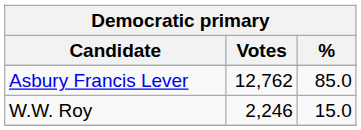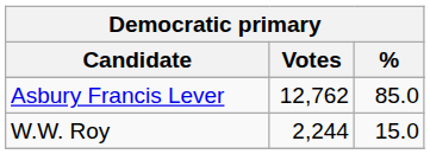 <table class="wikitable" align="left" style="margin: 1em 1em 1em 0; font-size: 95%;">
 <tr>
 <th colspan="3">Democratic primary</th>
 </tr>
 <tr>
 <th colspan="1" style="width: 170px">Candidate</th>
 <th style="width: 50px">Votes</th>
 <th style="width: 40px">%</th>
 </tr>
 <tr>
 </tr>
 <tr>
 <td><a href='#'>Asbury Francis Lever</a></td>
 <td align="right">12,762</td>
 <td align="right">85.0</td>
 </tr>
 <tr>
 <td>W.W. Roy</td>
-<td align="right">2,246</td>
+<td align="right">2,244</td>
 <td align="right">15.0</td>
 </tr>
 <tr>
 </tr>
 </table>
